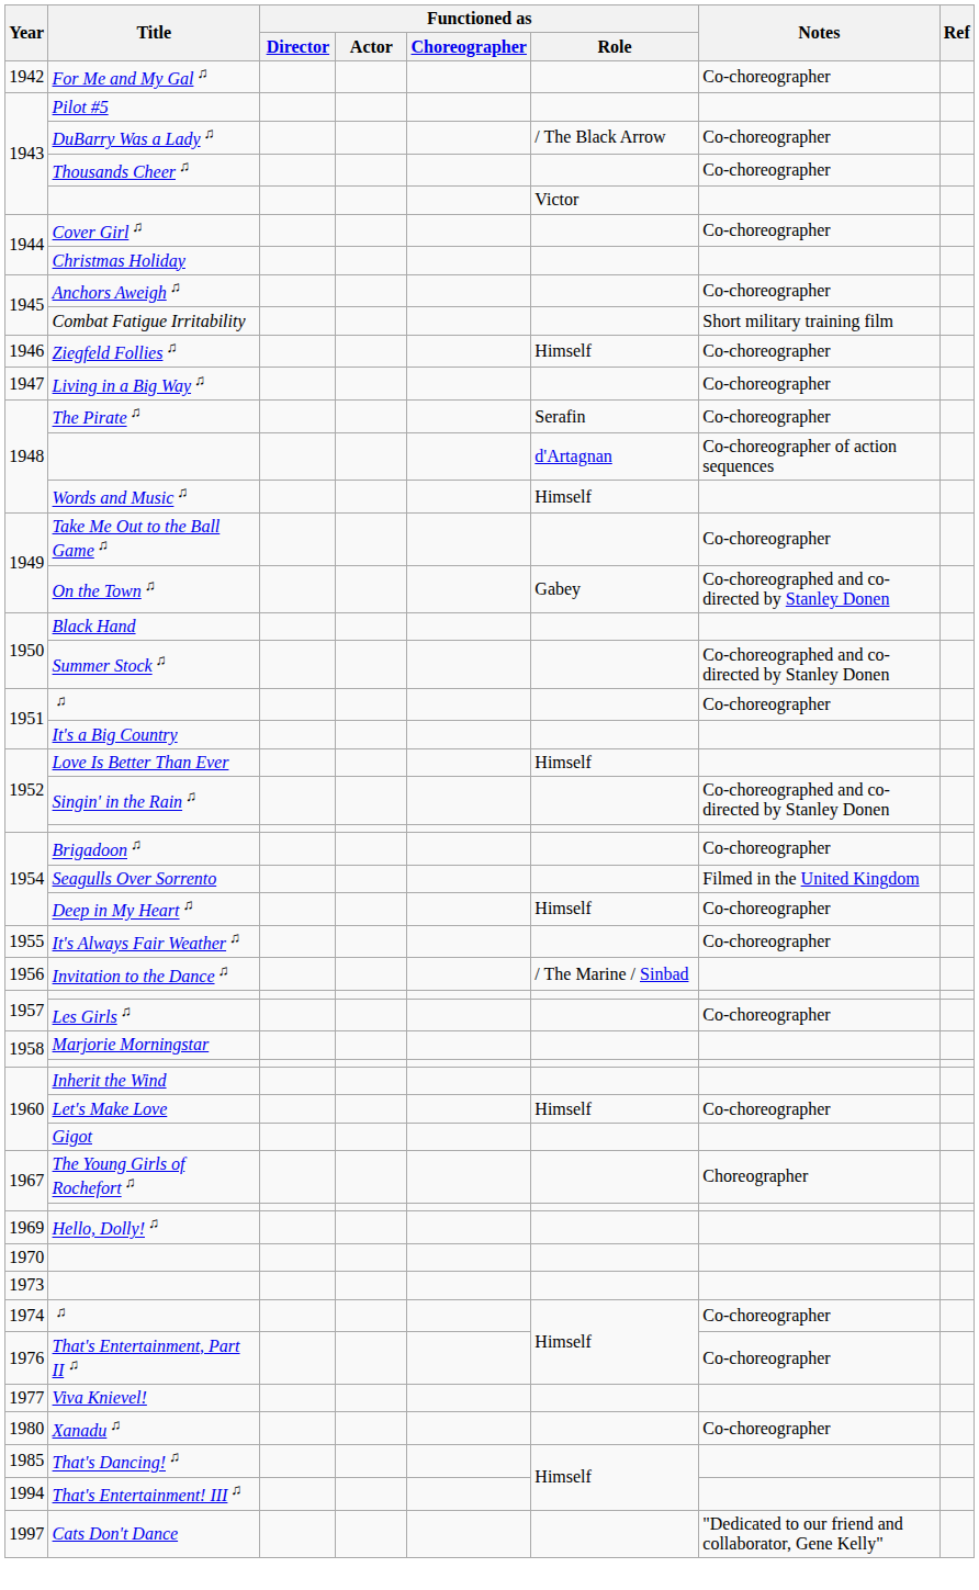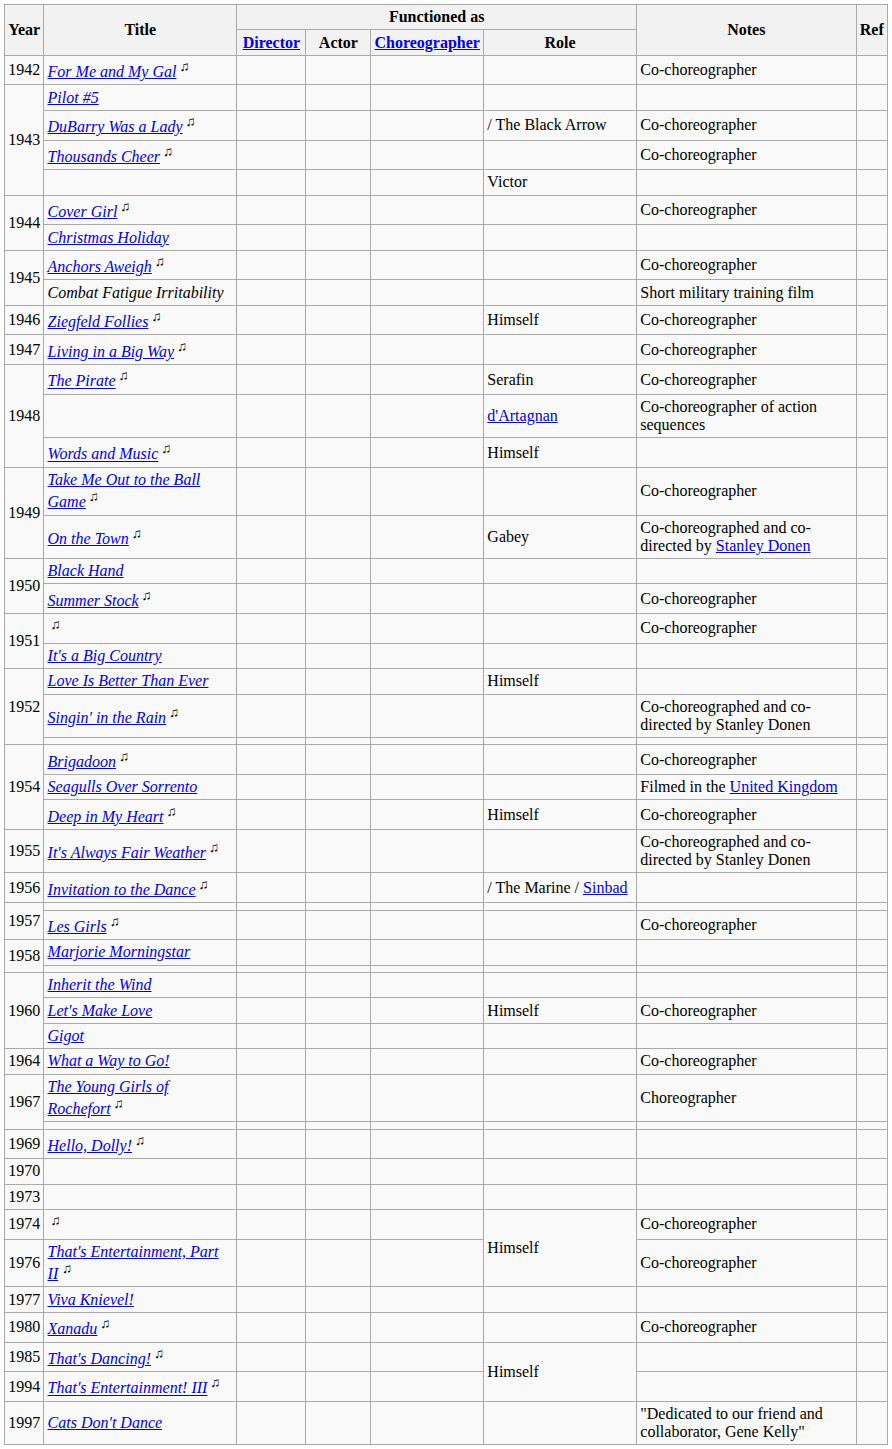 <table class="wikitable sortable sticky-header-multi" style="margin-right: 0;" width="100%">
 <tr>
 <th width="2%" rowspan="2">Year</th>
 <th width="25%" rowspan="2">Title</th>
 <th colspan="4">Functioned as</th>
 <th width="30%" rowspan="2" class=unsortable>Notes<br></th>
 <th width="5%" rowspan="2" class=unsortable>Ref</th>
 </tr>
 <tr>
 <th width="8%"><a href='#'>Director</a></th>
 <th width="8%">Actor</th>
 <th width="8%"><a href='#'>Choreographer</a></th>
 <th width="20%">Role</th>
 </tr>
 <tr>
 <td>1942</td>
 <td><em><a href='#'>For Me and My Gal</a></em> <sup>♫</sup></td>
 <td></td>
 <td></td>
 <td></td>
 <td></td>
 <td>Co-choreographer<br></td>
 <td></td>
 </tr>
 <tr>
 <td rowspan=4>1943</td>
 <td><em><a href='#'>Pilot #5</a></em></td>
 <td></td>
 <td></td>
 <td></td>
 <td></td>
 <td></td>
 <td></td>
 </tr>
 <tr>
 <td><em><a href='#'>DuBarry Was a Lady</a></em> <sup>♫</sup></td>
 <td></td>
 <td></td>
 <td></td>
 <td> / The Black Arrow</td>
 <td>Co-choreographer<br></td>
 <td></td>
 </tr>
 <tr>
 <td><em><a href='#'>Thousands Cheer</a></em> <sup>♫</sup></td>
 <td></td>
 <td></td>
 <td></td>
 <td></td>
 <td>Co-choreographer<br></td>
 <td></td>
 </tr>
 <tr>
 <td><em></em></td>
 <td></td>
 <td></td>
 <td></td>
 <td>Victor</td>
 <td></td>
 <td></td>
 </tr>
 <tr>
 <td rowspan=2>1944</td>
 <td><em><a href='#'>Cover Girl</a></em> <sup>♫</sup></td>
 <td></td>
 <td></td>
 <td></td>
 <td></td>
 <td>Co-choreographer<br></td>
 <td></td>
 </tr>
 <tr>
 <td><em><a href='#'>Christmas Holiday</a></em></td>
 <td></td>
 <td></td>
 <td></td>
 <td></td>
 <td></td>
 <td></td>
 </tr>
 <tr>
 <td rowspan=2>1945</td>
 <td><em><a href='#'>Anchors Aweigh</a></em> <sup>♫</sup></td>
 <td></td>
 <td></td>
 <td></td>
 <td></td>
 <td>Co-choreographer<br></td>
 <td></td>
 </tr>
 <tr>
 <td><em>Combat Fatigue Irritability</em></td>
 <td></td>
 <td></td>
 <td></td>
 <td></td>
 <td>Short military training film</td>
 <td></td>
 </tr>
 <tr>
 <td>1946</td>
 <td><em><a href='#'>Ziegfeld Follies</a></em> <sup>♫</sup></td>
 <td></td>
 <td></td>
 <td></td>
 <td>Himself</td>
 <td>Co-choreographer<br></td>
 <td></td>
 </tr>
 <tr>
 <td>1947</td>
 <td><em><a href='#'>Living in a Big Way</a></em> <sup>♫</sup></td>
 <td></td>
 <td></td>
 <td></td>
 <td></td>
 <td>Co-choreographer<br></td>
 <td></td>
 </tr>
 <tr>
 <td rowspan=3>1948</td>
 <td><em><a href='#'>The Pirate</a></em> <sup>♫</sup></td>
 <td></td>
 <td></td>
 <td></td>
 <td>Serafin</td>
 <td>Co-choreographer<br></td>
 <td></td>
 </tr>
 <tr>
 <td><em></em></td>
 <td></td>
 <td></td>
 <td></td>
 <td><a href='#'>d'Artagnan</a></td>
 <td>Co-choreographer of action sequences</td>
 <td></td>
 </tr>
 <tr>
 <td><em><a href='#'>Words and Music</a></em> <sup>♫</sup></td>
 <td></td>
 <td></td>
 <td></td>
 <td>Himself</td>
 <td></td>
 <td></td>
 </tr>
 <tr>
 <td rowspan=2>1949</td>
 <td><em><a href='#'>Take Me Out to the Ball Game</a></em> <sup>♫</sup></td>
 <td></td>
 <td></td>
 <td></td>
 <td></td>
 <td>Co-choreographer<br></td>
 <td></td>
 </tr>
 <tr>
 <td><em><a href='#'>On the Town</a></em> <sup>♫</sup></td>
 <td></td>
 <td></td>
 <td></td>
 <td>Gabey</td>
 <td>Co-choreographed and co-directed by <a href='#'>Stanley Donen</a><br></td>
 <td></td>
 </tr>
 <tr>
 <td rowspan=2>1950</td>
 <td><em><a href='#'>Black Hand</a></em></td>
 <td></td>
 <td></td>
 <td></td>
 <td></td>
 <td></td>
 <td></td>
 </tr>
 <tr>
 <td><em><a href='#'>Summer Stock</a></em> <sup>♫</sup></td>
 <td></td>
 <td></td>
 <td></td>
 <td></td>
-<td>Co-choreographed and co-directed by Stanley Donen<br></td>
+<td>Co-choreographer<br></td>
 <td></td>
 </tr>
 <tr>
 <td rowspan=2>1951</td>
 <td><em></em> <sup>♫</sup></td>
 <td></td>
 <td></td>
 <td></td>
 <td></td>
 <td>Co-choreographer<br></td>
 <td></td>
 </tr>
 <tr>
 <td><em><a href='#'>It's a Big Country</a></em></td>
 <td></td>
 <td></td>
 <td></td>
 <td></td>
 <td></td>
 <td></td>
 </tr>
 <tr>
 <td rowspan=3>1952</td>
 <td><em><a href='#'>Love Is Better Than Ever</a></em></td>
 <td></td>
 <td></td>
 <td></td>
 <td>Himself </td>
 <td></td>
 <td></td>
 </tr>
 <tr>
 <td><em><a href='#'>Singin' in the Rain</a></em> <sup>♫</sup></td>
 <td></td>
 <td></td>
 <td></td>
 <td></td>
 <td>Co-choreographed and co-directed by Stanley Donen<br></td>
 <td></td>
 </tr>
 <tr>
 <td><em></em></td>
 <td></td>
 <td></td>
 <td></td>
 <td></td>
 <td></td>
 <td></td>
 </tr>
 <tr>
 <td rowspan=3>1954</td>
 <td><em><a href='#'>Brigadoon</a></em> <sup>♫</sup></td>
 <td></td>
 <td></td>
 <td></td>
 <td></td>
 <td>Co-choreographer<br></td>
 <td></td>
 </tr>
 <tr>
 <td><em><a href='#'>Seagulls Over Sorrento</a></em><br></td>
 <td></td>
 <td></td>
 <td></td>
 <td></td>
 <td>Filmed in the <a href='#'>United Kingdom</a></td>
 <td></td>
 </tr>
 <tr>
 <td><em><a href='#'>Deep in My Heart</a></em> <sup>♫</sup></td>
 <td></td>
 <td></td>
 <td></td>
 <td>Himself</td>
 <td>Co-choreographer<br></td>
 <td></td>
 </tr>
 <tr>
 <td>1955</td>
 <td><em><a href='#'>It's Always Fair Weather</a></em> <sup>♫</sup></td>
 <td></td>
 <td></td>
 <td></td>
 <td></td>
-<td>Co-choreographer<br></td>
+<td>Co-choreographed and co-directed by Stanley Donen<br></td>
 <td></td>
 </tr>
 <tr>
 <td>1956</td>
 <td><em><a href='#'>Invitation to the Dance</a></em> <sup>♫</sup></td>
 <td></td>
 <td></td>
 <td></td>
 <td> / The Marine / <a href='#'>Sinbad</a></td>
 <td></td>
 <td></td>
 </tr>
 <tr>
 <td rowspan=2>1957</td>
 <td><em></em></td>
 <td></td>
 <td></td>
 <td></td>
 <td></td>
 <td></td>
 <td></td>
 </tr>
 <tr>
 <td><em><a href='#'>Les Girls</a></em> <sup>♫</sup></td>
 <td></td>
 <td></td>
 <td></td>
 <td></td>
 <td>Co-choreographer<br></td>
 <td></td>
 </tr>
 <tr>
 <td rowspan=2>1958</td>
 <td><em><a href='#'>Marjorie Morningstar</a></em></td>
 <td></td>
 <td></td>
 <td></td>
 <td></td>
 <td></td>
 <td></td>
 </tr>
 <tr>
 <td><em></em></td>
 <td></td>
 <td></td>
 <td></td>
 <td></td>
 <td></td>
 <td></td>
 </tr>
 <tr>
 <td rowspan=3>1960</td>
 <td><em><a href='#'>Inherit the Wind</a></em></td>
 <td></td>
 <td></td>
 <td></td>
 <td></td>
 <td></td>
 <td></td>
 </tr>
 <tr>
 <td><em><a href='#'>Let's Make Love</a></em></td>
 <td></td>
 <td></td>
 <td></td>
 <td>Himself </td>
 <td>Co-choreographer</td>
 <td></td>
 </tr>
 <tr>
 <td><em><a href='#'>Gigot</a></em></td>
 <td></td>
 <td></td>
 <td></td>
 <td></td>
 <td></td>
+<td></td>
+</tr>
+<tr>
+<td>1964</td>
+<td><em><a href='#'>What a Way to Go!</a></em></td>
+<td></td>
+<td></td>
+<td></td>
+<td></td>
+<td>Co-choreographer<br></td>
 <td></td>
 </tr>
 <tr>
 <td rowspan=2>1967</td>
 <td><em><a href='#'>The Young Girls of Rochefort</a></em> <sup>♫</sup></td>
 <td></td>
 <td></td>
 <td></td>
 <td></td>
 <td>Choreographer</td>
 <td></td>
 </tr>
 <tr>
 <td><em></em></td>
 <td></td>
 <td></td>
 <td></td>
 <td></td>
 <td></td>
 <td></td>
 </tr>
 <tr>
 <td>1969</td>
 <td><em><a href='#'>Hello, Dolly!</a></em> <sup>♫</sup></td>
 <td></td>
 <td></td>
 <td></td>
 <td></td>
 <td></td>
 <td></td>
 </tr>
 <tr>
 <td>1970</td>
 <td><em></em></td>
 <td></td>
 <td></td>
 <td></td>
 <td></td>
 <td></td>
 <td></td>
 </tr>
 <tr>
 <td>1973</td>
 <td><em></em></td>
 <td></td>
 <td></td>
 <td></td>
 <td></td>
 <td></td>
 <td></td>
 </tr>
 <tr>
 <td>1974</td>
 <td><em></em> <sup>♫</sup></td>
 <td></td>
 <td></td>
 <td></td>
 <td rowspan="2">Himself </td>
 <td>Co-choreographer</td>
 <td></td>
 </tr>
 <tr>
 <td>1976</td>
 <td><em><a href='#'>That's Entertainment, Part II</a></em> <sup>♫</sup></td>
 <td></td>
 <td></td>
 <td></td>
 <td>Co-choreographer<br></td>
 <td></td>
 </tr>
 <tr>
 <td>1977</td>
 <td><em><a href='#'>Viva Knievel!</a></em></td>
 <td></td>
 <td></td>
 <td></td>
 <td></td>
 <td></td>
 <td></td>
 </tr>
 <tr>
 <td>1980</td>
 <td><em><a href='#'>Xanadu</a></em> <sup>♫</sup></td>
 <td></td>
 <td></td>
 <td></td>
 <td></td>
 <td>Co-choreographer</td>
 <td></td>
 </tr>
 <tr>
 <td>1985</td>
 <td><em><a href='#'>That's Dancing!</a></em> <sup>♫</sup></td>
 <td></td>
 <td></td>
 <td></td>
 <td rowspan="2">Himself </td>
 <td></td>
 <td></td>
 </tr>
 <tr>
 <td>1994</td>
 <td><em><a href='#'>That's Entertainment! III</a></em> <sup>♫</sup></td>
 <td></td>
 <td></td>
 <td></td>
 <td></td>
 <td></td>
 </tr>
 <tr>
 <td>1997</td>
 <td><em><a href='#'>Cats Don't Dance</a></em></td>
 <td></td>
 <td></td>
 <td></td>
 <td></td>
 <td>"Dedicated to our friend and collaborator, Gene Kelly"</td>
 <td></td>
 </tr>
 </table>
